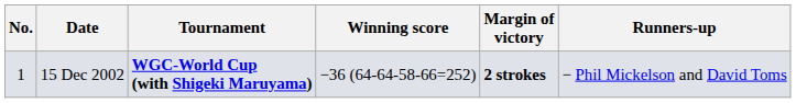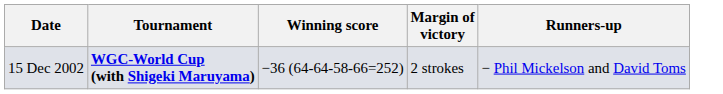 <table class="wikitable" style="font-size:95%;">
 <tr>
-<th>No.</th>
 <th>Date</th>
 <th>Tournament</th>
 <th>Winning score</th>
 <th>Margin of<br>victory</th>
 <th>Runners-up</th>
 </tr>
 <tr style="background:#dfe2e9;">
-<td align=center>1</td>
 <td align=right>15 Dec 2002</td>
 <td><strong><a href='#'>WGC-World Cup</a><br>(with  <a href='#'>Shigeki Maruyama</a>)</strong></td>
 <td>−36 (64-64-58-66=252)</td>
-<td><strong>2 strokes</strong></td>
+<td>2 strokes</td>
 <td> − <a href='#'>Phil Mickelson</a> and <a href='#'>David Toms</a></td>
 </tr>
 </table>
